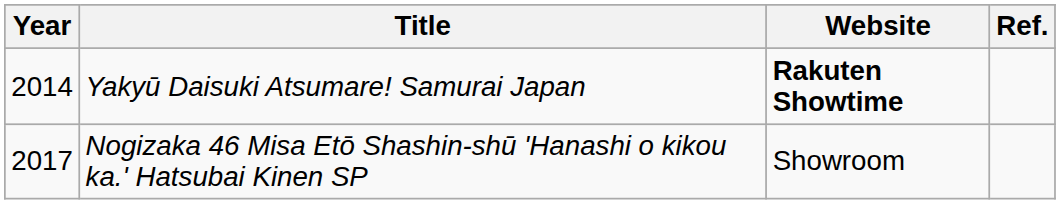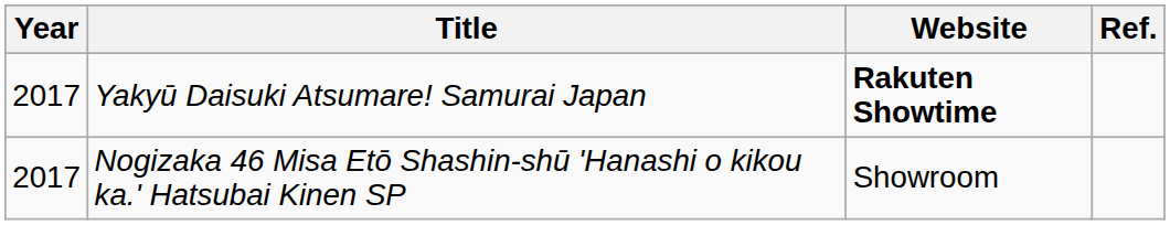 <table class="wikitable">
 <tr>
 <th>Year</th>
 <th>Title</th>
 <th>Website</th>
 <th>Ref.</th>
 </tr>
 <tr>
-<td>2014</td>
+<td>2017</td>
 <td><em>Yakyū Daisuki Atsumare! Samurai Japan</em></td>
 <td><strong>Rakuten Showtime</strong></td>
 <td></td>
 </tr>
 <tr>
 <td>2017</td>
 <td><em>Nogizaka 46 Misa Etō Shashin-shū 'Hanashi o kikou ka.' Hatsubai Kinen SP</em></td>
 <td>Showroom</td>
 <td></td>
 </tr>
 </table>
